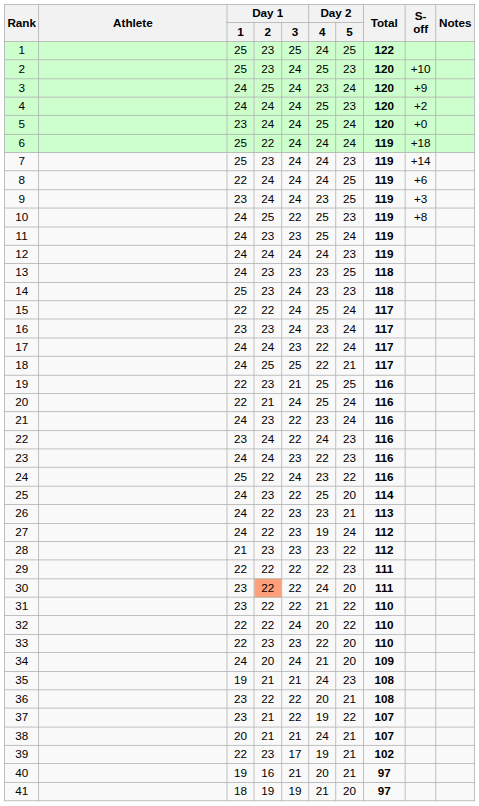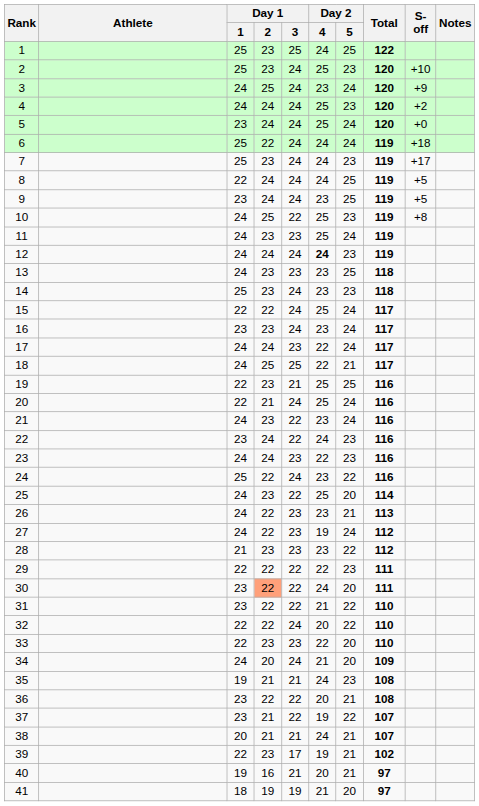 <table class="wikitable" style="text-align:center">
 <tr>
 <th rowspan=2 width=40>Rank</th>
 <th rowspan=2 width=250>Athlete</th>
 <th colspan=3>Day 1</th>
 <th colspan=2>Day 2</th>
 <th rowspan=2 width=50>Total</th>
 <th rowspan=2 width=35>S-off</th>
 <th rowspan=2 width=45>Notes</th>
 </tr>
 <tr>
 <th width=30>1</th>
 <th width=30>2</th>
 <th width=30>3</th>
 <th width=30>4</th>
 <th width=30>5</th>
 </tr>
 <tr bgcolor=ccffcc>
 <td>1</td>
 <td align=left></td>
 <td>25</td>
 <td>23</td>
 <td>25</td>
 <td>24</td>
 <td>25</td>
 <td><strong>122</strong></td>
 <td></td>
 <td></td>
 </tr>
 <tr bgcolor=ccffcc>
 <td>2</td>
 <td align=left></td>
 <td>25</td>
 <td>23</td>
 <td>24</td>
 <td>25</td>
 <td>23</td>
 <td><strong>120</strong></td>
 <td>+10</td>
 <td></td>
 </tr>
 <tr bgcolor=ccffcc>
 <td>3</td>
 <td align=left></td>
 <td>24</td>
 <td>25</td>
 <td>24</td>
 <td>23</td>
 <td>24</td>
 <td><strong>120</strong></td>
 <td>+9</td>
 <td></td>
 </tr>
 <tr bgcolor=ccffcc>
 <td>4</td>
 <td align=left></td>
 <td>24</td>
 <td>24</td>
 <td>24</td>
 <td>25</td>
 <td>23</td>
 <td><strong>120</strong></td>
 <td>+2</td>
 <td></td>
 </tr>
 <tr bgcolor=ccffcc>
 <td>5</td>
 <td align=left></td>
 <td>23</td>
 <td>24</td>
 <td>24</td>
 <td>25</td>
 <td>24</td>
 <td><strong>120</strong></td>
 <td>+0</td>
 <td></td>
 </tr>
 <tr bgcolor=ccffcc>
 <td>6</td>
 <td align=left></td>
 <td>25</td>
 <td>22</td>
 <td>24</td>
 <td>24</td>
 <td>24</td>
 <td><strong>119</strong></td>
 <td>+18</td>
 <td></td>
 </tr>
 <tr>
 <td>7</td>
 <td align=left></td>
 <td>25</td>
 <td>23</td>
 <td>24</td>
 <td>24</td>
 <td>23</td>
 <td><strong>119</strong></td>
-<td>+14</td>
+<td>+17</td>
 <td></td>
 </tr>
 <tr>
 <td>8</td>
 <td align=left></td>
 <td>22</td>
 <td>24</td>
 <td>24</td>
 <td>24</td>
 <td>25</td>
 <td><strong>119</strong></td>
-<td>+6</td>
+<td>+5</td>
 <td></td>
 </tr>
 <tr>
 <td>9</td>
 <td align=left></td>
 <td>23</td>
 <td>24</td>
 <td>24</td>
 <td>23</td>
 <td>25</td>
 <td><strong>119</strong></td>
-<td>+3</td>
+<td>+5</td>
 <td></td>
 </tr>
 <tr>
 <td>10</td>
 <td align=left></td>
 <td>24</td>
 <td>25</td>
 <td>22</td>
 <td>25</td>
 <td>23</td>
 <td><strong>119</strong></td>
 <td>+8</td>
 <td></td>
 </tr>
 <tr>
 <td>11</td>
 <td align=left></td>
 <td>24</td>
 <td>23</td>
 <td>23</td>
 <td>25</td>
 <td>24</td>
 <td><strong>119</strong></td>
 <td></td>
 <td></td>
 </tr>
 <tr>
 <td>12</td>
 <td align=left></td>
 <td>24</td>
 <td>24</td>
 <td>24</td>
-<td>24</td>
+<td><strong>24</strong></td>
 <td>23</td>
 <td><strong>119</strong></td>
 <td></td>
 <td></td>
 </tr>
 <tr>
 <td>13</td>
 <td align=left></td>
 <td>24</td>
 <td>23</td>
 <td>23</td>
 <td>23</td>
 <td>25</td>
 <td><strong>118</strong></td>
 <td></td>
 <td></td>
 </tr>
 <tr>
 <td>14</td>
 <td align=left></td>
 <td>25</td>
 <td>23</td>
 <td>24</td>
 <td>23</td>
 <td>23</td>
 <td><strong>118</strong></td>
 <td></td>
 <td></td>
 </tr>
 <tr>
 <td>15</td>
 <td align=left></td>
 <td>22</td>
 <td>22</td>
 <td>24</td>
 <td>25</td>
 <td>24</td>
 <td><strong>117</strong></td>
 <td></td>
 <td></td>
 </tr>
 <tr>
 <td>16</td>
 <td align=left></td>
 <td>23</td>
 <td>23</td>
 <td>24</td>
 <td>23</td>
 <td>24</td>
 <td><strong>117</strong></td>
 <td></td>
 <td></td>
 </tr>
 <tr>
 <td>17</td>
 <td align=left></td>
 <td>24</td>
 <td>24</td>
 <td>23</td>
 <td>22</td>
 <td>24</td>
 <td><strong>117</strong></td>
 <td></td>
 <td></td>
 </tr>
 <tr>
 <td>18</td>
 <td align=left></td>
 <td>24</td>
 <td>25</td>
 <td>25</td>
 <td>22</td>
 <td>21</td>
 <td><strong>117</strong></td>
 <td></td>
 <td></td>
 </tr>
 <tr>
 <td>19</td>
 <td align=left></td>
 <td>22</td>
 <td>23</td>
 <td>21</td>
 <td>25</td>
 <td>25</td>
 <td><strong>116</strong></td>
 <td></td>
 <td></td>
 </tr>
 <tr>
 <td>20</td>
 <td align=left></td>
 <td>22</td>
 <td>21</td>
 <td>24</td>
 <td>25</td>
 <td>24</td>
 <td><strong>116</strong></td>
 <td></td>
 <td></td>
 </tr>
 <tr>
 <td>21</td>
 <td align=left></td>
 <td>24</td>
 <td>23</td>
 <td>22</td>
 <td>23</td>
 <td>24</td>
 <td><strong>116</strong></td>
 <td></td>
 <td></td>
 </tr>
 <tr>
 <td>22</td>
 <td align=left></td>
 <td>23</td>
 <td>24</td>
 <td>22</td>
 <td>24</td>
 <td>23</td>
 <td><strong>116</strong></td>
 <td></td>
 <td></td>
 </tr>
 <tr>
 <td>23</td>
 <td align=left></td>
 <td>24</td>
 <td>24</td>
 <td>23</td>
 <td>22</td>
 <td>23</td>
 <td><strong>116</strong></td>
 <td></td>
 <td></td>
 </tr>
 <tr>
 <td>24</td>
 <td align=left></td>
 <td>25</td>
 <td>22</td>
 <td>24</td>
 <td>23</td>
 <td>22</td>
 <td><strong>116</strong></td>
 <td></td>
 <td></td>
 </tr>
 <tr>
 <td>25</td>
 <td align=left></td>
 <td>24</td>
 <td>23</td>
 <td>22</td>
 <td>25</td>
 <td>20</td>
 <td><strong>114</strong></td>
 <td></td>
 <td></td>
 </tr>
 <tr>
 <td>26</td>
 <td align=left></td>
 <td>24</td>
 <td>22</td>
 <td>23</td>
 <td>23</td>
 <td>21</td>
 <td><strong>113</strong></td>
 <td></td>
 <td></td>
 </tr>
 <tr>
 <td>27</td>
 <td align=left></td>
 <td>24</td>
 <td>22</td>
 <td>23</td>
 <td>19</td>
 <td>24</td>
 <td><strong>112</strong></td>
 <td></td>
 <td></td>
 </tr>
 <tr>
 <td>28</td>
 <td align=left></td>
 <td>21</td>
 <td>23</td>
 <td>23</td>
 <td>23</td>
 <td>22</td>
 <td><strong>112</strong></td>
 <td></td>
 <td></td>
 </tr>
 <tr>
 <td>29</td>
 <td align=left></td>
 <td>22</td>
 <td>22</td>
 <td>22</td>
 <td>22</td>
 <td>23</td>
 <td><strong>111</strong></td>
 <td></td>
 <td></td>
 </tr>
 <tr>
 <td>30</td>
 <td align=left></td>
 <td>23</td>
 <td style="background: lightsalmon;">22</td>
 <td>22</td>
 <td>24</td>
 <td>20</td>
 <td><strong>111</strong></td>
 <td></td>
 <td></td>
 </tr>
 <tr>
 <td>31</td>
 <td align=left></td>
 <td>23</td>
 <td>22</td>
 <td>22</td>
 <td>21</td>
 <td>22</td>
 <td><strong>110</strong></td>
 <td></td>
 <td></td>
 </tr>
 <tr>
 <td>32</td>
 <td align=left></td>
 <td>22</td>
 <td>22</td>
 <td>24</td>
 <td>20</td>
 <td>22</td>
 <td><strong>110</strong></td>
 <td></td>
 <td></td>
 </tr>
 <tr>
 <td>33</td>
 <td align=left></td>
 <td>22</td>
 <td>23</td>
 <td>23</td>
 <td>22</td>
 <td>20</td>
 <td><strong>110</strong></td>
 <td></td>
 <td></td>
 </tr>
 <tr>
 <td>34</td>
 <td align=left></td>
 <td>24</td>
 <td>20</td>
 <td>24</td>
 <td>21</td>
 <td>20</td>
 <td><strong>109</strong></td>
 <td></td>
 <td></td>
 </tr>
 <tr>
 <td>35</td>
 <td align=left></td>
 <td>19</td>
 <td>21</td>
 <td>21</td>
 <td>24</td>
 <td>23</td>
 <td><strong>108</strong></td>
 <td></td>
 <td></td>
 </tr>
 <tr>
 <td>36</td>
 <td align=left></td>
 <td>23</td>
 <td>22</td>
 <td>22</td>
 <td>20</td>
 <td>21</td>
 <td><strong>108</strong></td>
 <td></td>
 <td></td>
 </tr>
 <tr>
 <td>37</td>
 <td align=left></td>
 <td>23</td>
 <td>21</td>
 <td>22</td>
 <td>19</td>
 <td>22</td>
 <td><strong>107</strong></td>
 <td></td>
 <td></td>
 </tr>
 <tr>
 <td>38</td>
 <td align=left></td>
 <td>20</td>
 <td>21</td>
 <td>21</td>
 <td>24</td>
 <td>21</td>
 <td><strong>107</strong></td>
 <td></td>
 <td></td>
 </tr>
 <tr>
 <td>39</td>
 <td align=left></td>
 <td>22</td>
 <td>23</td>
 <td>17</td>
 <td>19</td>
 <td>21</td>
 <td><strong>102</strong></td>
 <td></td>
 <td></td>
 </tr>
 <tr>
 <td>40</td>
 <td align=left></td>
 <td>19</td>
 <td>16</td>
 <td>21</td>
 <td>20</td>
 <td>21</td>
 <td><strong>97</strong></td>
 <td></td>
 <td></td>
 </tr>
 <tr>
 <td>41</td>
 <td align=left></td>
 <td>18</td>
 <td>19</td>
 <td>19</td>
 <td>21</td>
 <td>20</td>
 <td><strong>97</strong></td>
 <td></td>
 <td></td>
 </tr>
 </table>
